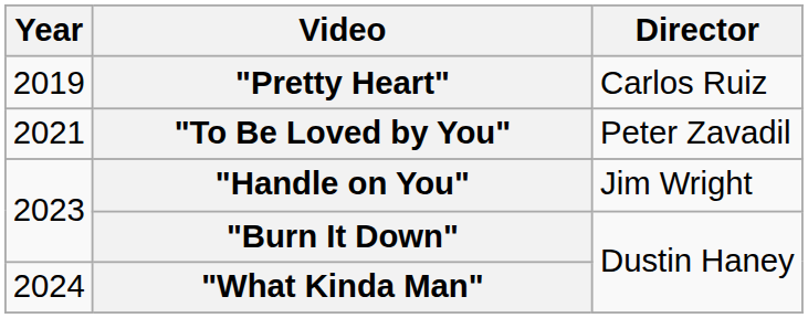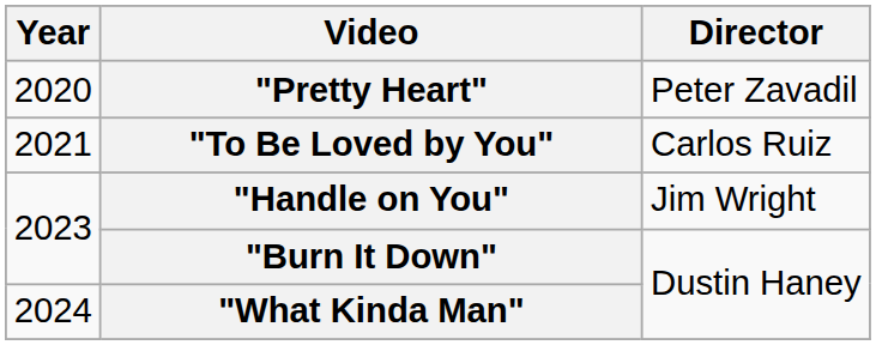 <table class="wikitable plainrowheaders">
 <tr>
 <th>Year</th>
 <th style="width:15em;">Video</th>
 <th>Director</th>
 </tr>
 <tr>
-<td>2019</td>
+<td>2020</td>
 <th scope="row">"Pretty Heart"</th>
-<td>Carlos Ruiz</td>
+<td>Peter Zavadil</td>
 </tr>
 <tr>
 <td>2021</td>
 <th scope="row">"To Be Loved by You"</th>
-<td>Peter Zavadil</td>
+<td>Carlos Ruiz</td>
 </tr>
 <tr>
 <td rowspan="2">2023</td>
 <th scope="row">"Handle on You"</th>
 <td>Jim Wright</td>
 </tr>
 <tr>
 <th scope="row">"Burn It Down"</th>
 <td rowspan="2">Dustin Haney</td>
 </tr>
 <tr>
 <td>2024</td>
 <th scope="row">"What Kinda Man"</th>
 </tr>
 </table>
